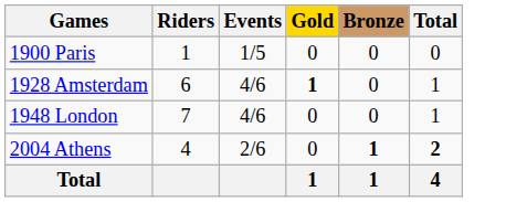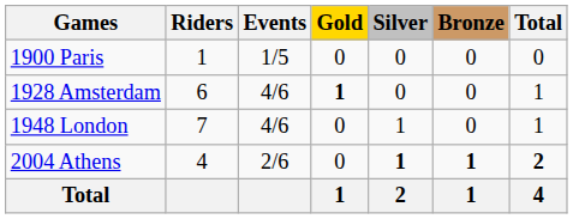 <table class="wikitable sortable" style="text-align:center">
 <tr>
 <th>Games</th>
 <th>Riders</th>
 <th>Events</th>
 <th style="background-color:gold;">Gold</th>
+<th style="background-color:silver;">Silver</th>
 <th style="background-color:#c96;">Bronze</th>
 <th>Total</th>
 </tr>
 <tr>
 <td align=left><a href='#'>1900 Paris</a></td>
 <td>1</td>
 <td>1/5</td>
 <td>0</td>
 <td>0</td>
 <td>0</td>
+<td>0</td>
 </tr>
 <tr>
 <td align=left><a href='#'>1928 Amsterdam</a></td>
 <td>6</td>
 <td>4/6</td>
 <td><strong>1</strong></td>
+<td>0</td>
 <td>0</td>
 <td>1</td>
 </tr>
 <tr>
 <td align=left><a href='#'>1948 London</a></td>
 <td>7</td>
 <td>4/6</td>
 <td>0</td>
+<td>1</td>
 <td>0</td>
 <td>1</td>
 </tr>
 <tr>
 <td align=left><a href='#'>2004 Athens</a></td>
 <td>4</td>
 <td>2/6</td>
 <td>0</td>
 <td><strong>1</strong></td>
+<td><strong>1</strong></td>
 <td><strong>2</strong></td>
 </tr>
 <tr>
 <th>Total</th>
 <th></th>
 <th></th>
 <th>1</th>
+<th>2</th>
 <th>1</th>
 <th>4</th>
 </tr>
 </table>
